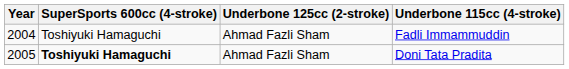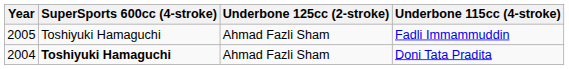 <table class="wikitable">
 <tr>
 <th>Year</th>
 <th>SuperSports 600cc (4-stroke)</th>
 <th>Underbone 125cc (2-stroke)</th>
 <th>Underbone 115cc (4-stroke)</th>
 </tr>
 <tr>
-<td>2004</td>
+<td>2005</td>
 <td> Toshiyuki Hamaguchi</td>
 <td> Ahmad Fazli Sham</td>
 <td> <a href='#'>Fadli Immammuddin</a></td>
 </tr>
 <tr>
-<td>2005</td>
+<td>2004</td>
 <td><strong> Toshiyuki Hamaguchi</strong></td>
 <td> Ahmad Fazli Sham</td>
 <td> <a href='#'>Doni Tata Pradita</a></td>
 </tr>
 </table>
